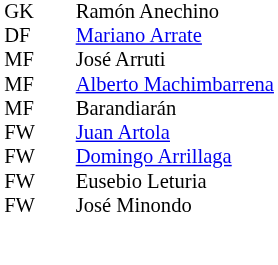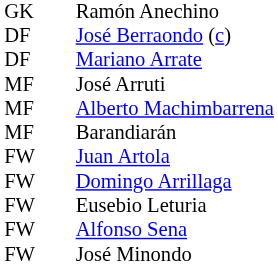 <table style="font-size:90%; margin:0.2em auto;" cellspacing="0" cellpadding="0">
 <tr>
 <th width="25"></th>
 <th width="25"></th>
 </tr>
 <tr>
 <td>GK</td>
 <td></td>
 <td> Ramón Anechino</td>
+</tr>
+<tr>
+<td>DF</td>
+<td></td>
+<td> <a href='#'>José Berraondo</a> (<a href='#'>c</a>)</td>
 </tr>
 <tr>
 <td>DF</td>
 <td></td>
 <td> <a href='#'>Mariano Arrate</a></td>
 </tr>
 <tr>
 <td>MF</td>
 <td></td>
 <td> José Arruti</td>
 </tr>
 <tr>
 <td>MF</td>
 <td></td>
 <td> <a href='#'>Alberto Machimbarrena</a></td>
 </tr>
 <tr>
 <td>MF</td>
 <td></td>
 <td> Barandiarán</td>
 </tr>
 <tr>
 <td>FW</td>
 <td></td>
 <td> <a href='#'>Juan Artola</a></td>
 </tr>
 <tr>
 <td>FW</td>
 <td></td>
 <td> <a href='#'>Domingo Arrillaga</a></td>
 </tr>
 <tr>
 <td>FW</td>
 <td></td>
 <td> Eusebio Leturia</td>
 </tr>
 <tr>
 <td>FW</td>
 <td></td>
+<td> <a href='#'>Alfonso Sena</a></td>
+</tr>
+<tr>
+<td>FW</td>
+<td></td>
 <td> José Minondo</td>
 </tr>
 </table>
